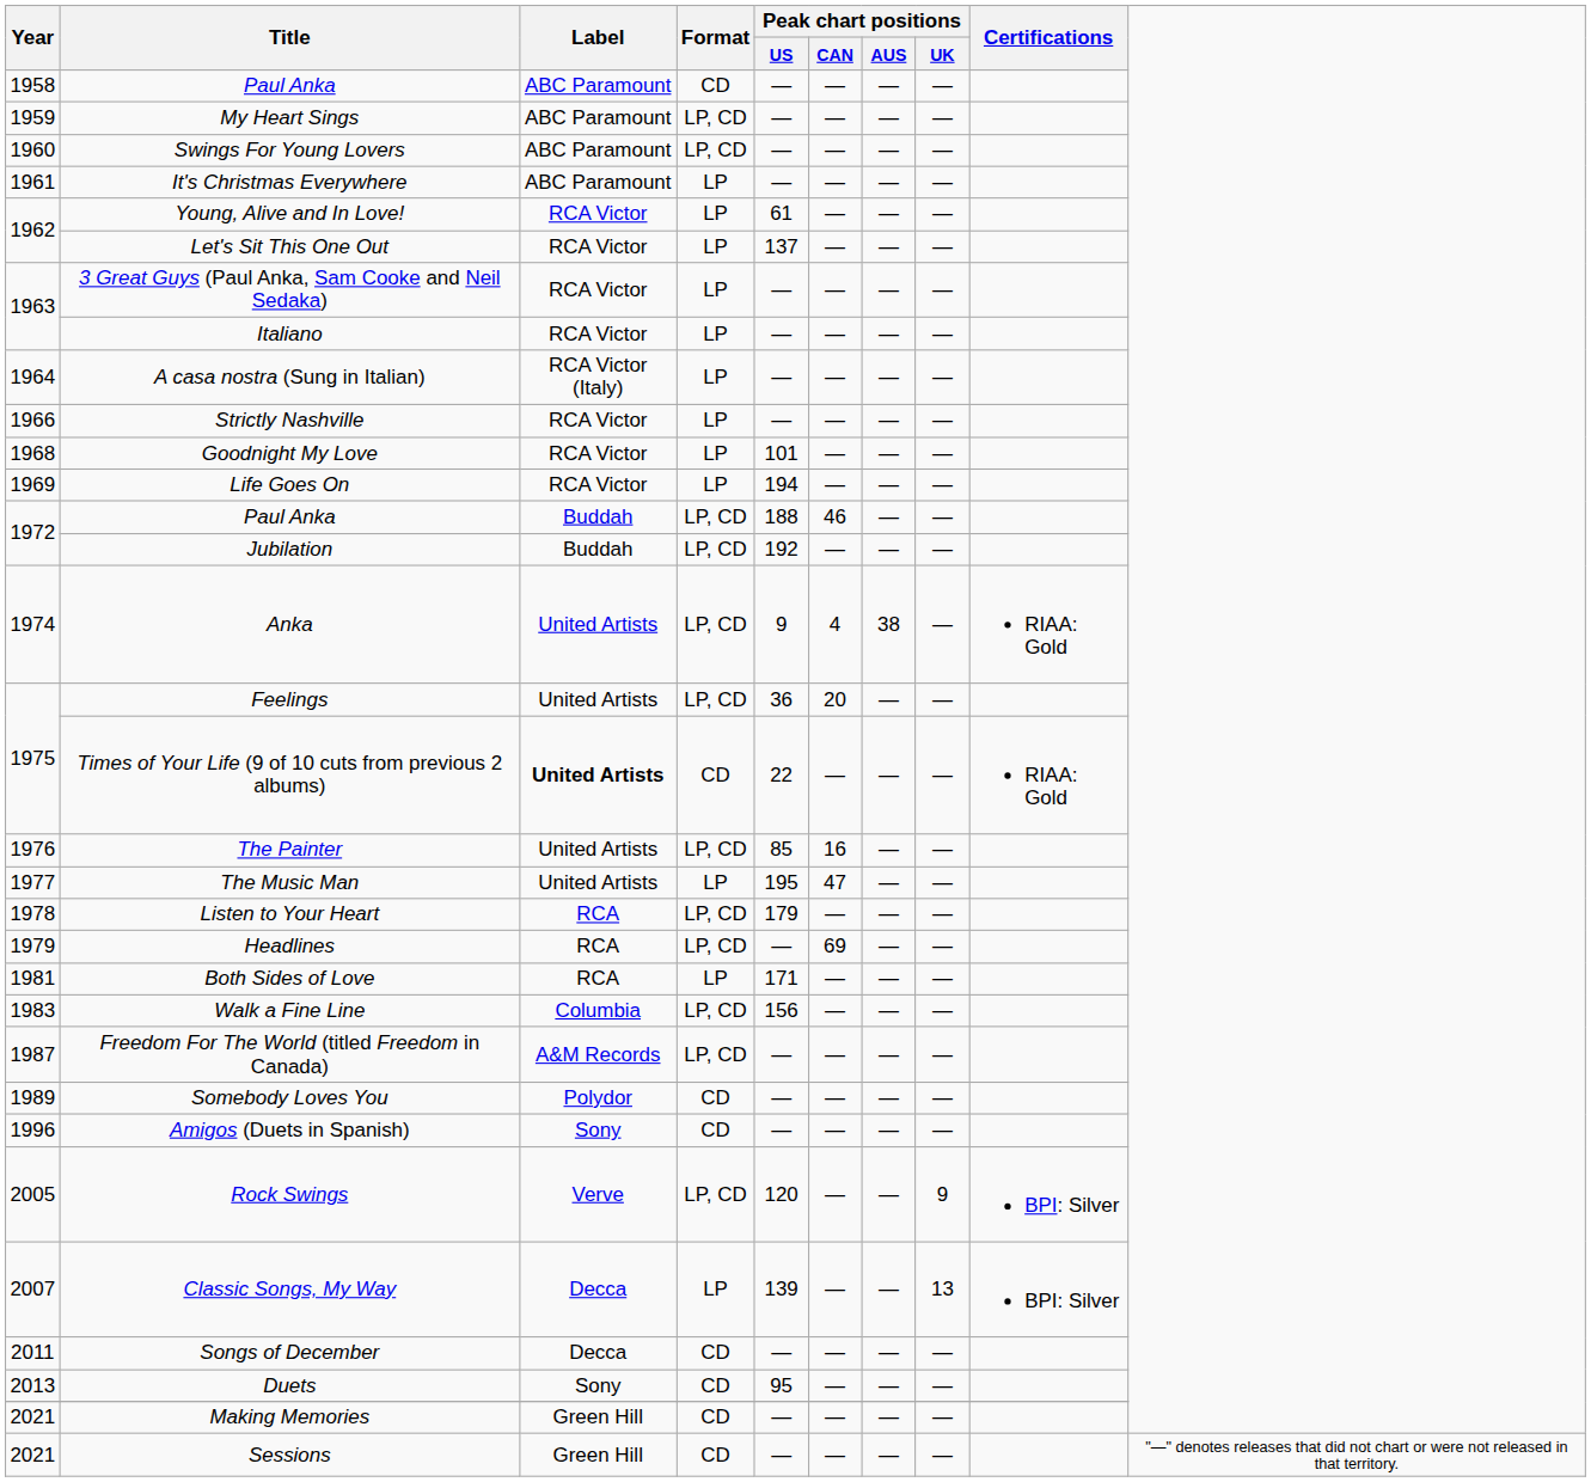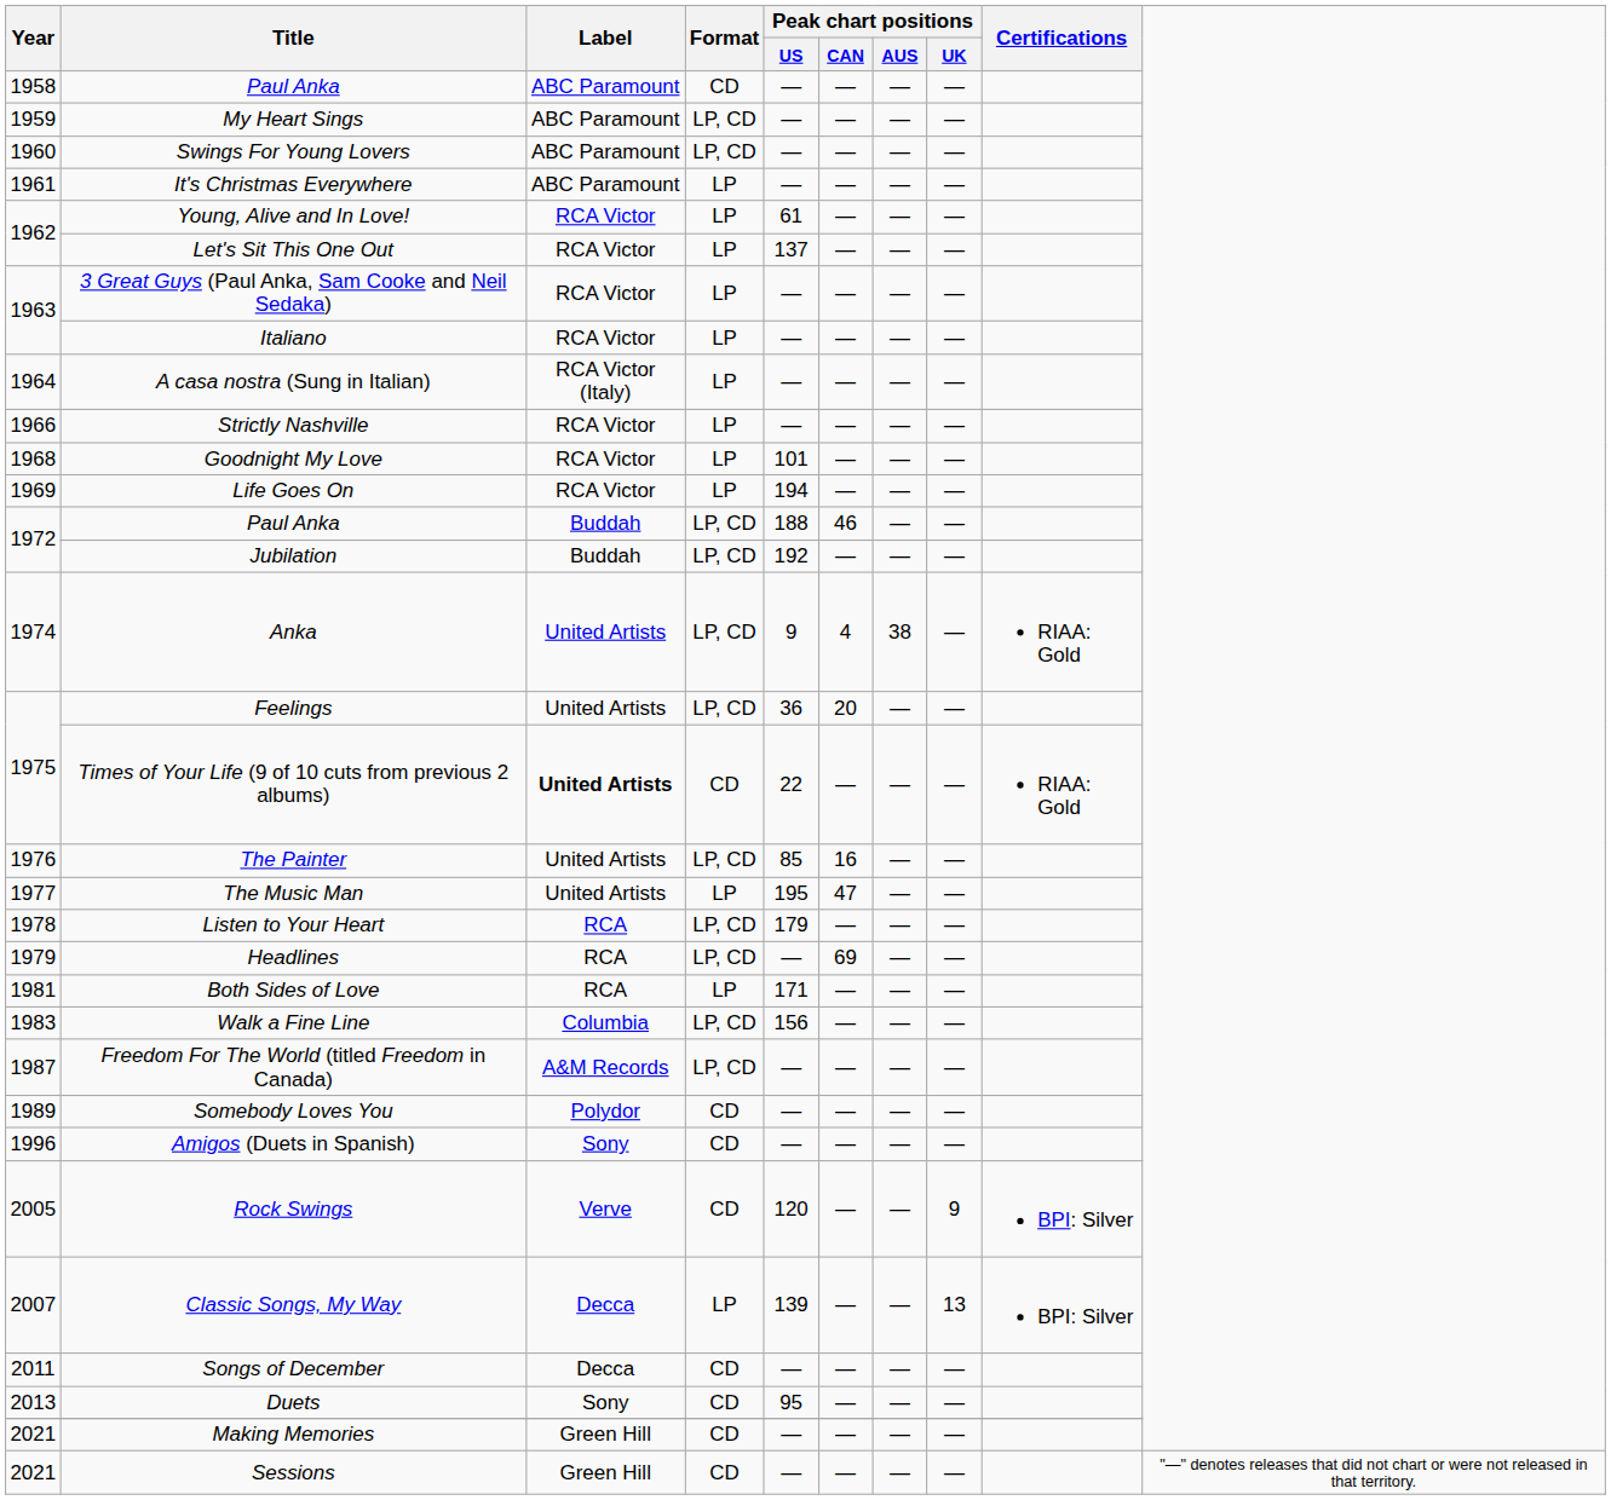 <table class="wikitable">
 <tr>
 <th scope="col" rowspan="2">Year</th>
 <th scope="col" rowspan="2">Title</th>
 <th scope="col" rowspan="2">Label</th>
 <th scope="col" rowspan="2">Format</th>
 <th scope="col" colspan="4">Peak chart positions</th>
 <th scope="col" rowspan="2"><a href='#'>Certifications</a></th>
 </tr>
 <tr>
 <th style="width:35px;"><small><a href='#'>US</a></small><br></th>
 <th style="width:35px;"><small><a href='#'>CAN</a></small><br></th>
 <th style="width:35px;"><small><a href='#'>AUS</a></small><br></th>
 <th style="width:35px;"><small><a href='#'>UK</a></small><br></th>
 </tr>
 <tr style="text-align:center;">
 <td>1958</td>
 <td><em><a href='#'>Paul Anka</a></em></td>
 <td><a href='#'>ABC Paramount</a></td>
 <td>CD</td>
 <td>—</td>
 <td>—</td>
 <td>—</td>
 <td>—</td>
 <td></td>
 </tr>
 <tr style="text-align:center;">
 <td>1959</td>
 <td><em>My Heart Sings</em></td>
 <td>ABC Paramount</td>
 <td>LP, CD</td>
 <td>—</td>
 <td>—</td>
 <td>—</td>
 <td>—</td>
 <td></td>
 </tr>
 <tr style="text-align:center;">
 <td>1960</td>
 <td><em>Swings For Young Lovers</em></td>
 <td>ABC Paramount</td>
 <td>LP, CD</td>
 <td>—</td>
 <td>—</td>
 <td>—</td>
 <td>—</td>
 <td></td>
 </tr>
 <tr style="text-align:center;">
 <td>1961</td>
 <td><em>It's Christmas Everywhere</em></td>
 <td>ABC Paramount</td>
 <td>LP</td>
 <td>—</td>
 <td>—</td>
 <td>—</td>
 <td>—</td>
 <td></td>
 </tr>
 <tr style="text-align:center;">
 <td rowspan="2">1962</td>
 <td><em>Young, Alive and In Love!</em></td>
 <td><a href='#'>RCA Victor</a></td>
 <td>LP</td>
 <td>61</td>
 <td>—</td>
 <td>—</td>
 <td>—</td>
 <td></td>
 </tr>
 <tr style="text-align:center;">
 <td><em>Let's Sit This One Out</em></td>
 <td>RCA Victor</td>
 <td>LP</td>
 <td>137</td>
 <td>—</td>
 <td>—</td>
 <td>—</td>
 <td></td>
 </tr>
 <tr style="text-align:center;">
 <td rowspan="2">1963</td>
 <td><em><a href='#'>3 Great Guys</a></em> (Paul Anka, <a href='#'>Sam Cooke</a> and <a href='#'>Neil Sedaka</a>)</td>
 <td>RCA Victor</td>
 <td>LP</td>
 <td>—</td>
 <td>—</td>
 <td>—</td>
 <td>—</td>
 <td></td>
 </tr>
 <tr style="text-align:center;">
 <td><em>Italiano</em></td>
 <td>RCA Victor</td>
 <td>LP</td>
 <td>—</td>
 <td>—</td>
 <td>—</td>
 <td>—</td>
 <td></td>
 </tr>
 <tr style="text-align:center;">
 <td>1964</td>
 <td><em>A casa nostra</em> (Sung in Italian)</td>
 <td>RCA Victor (Italy)</td>
 <td>LP</td>
 <td>—</td>
 <td>—</td>
 <td>—</td>
 <td>—</td>
 <td></td>
 </tr>
 <tr style="text-align:center;">
 <td>1966</td>
 <td><em>Strictly Nashville</em></td>
 <td>RCA Victor</td>
 <td>LP</td>
 <td>—</td>
 <td>—</td>
 <td>—</td>
 <td>—</td>
 <td></td>
 </tr>
 <tr style="text-align:center;">
 <td>1968</td>
 <td><em>Goodnight My Love</em></td>
 <td>RCA Victor</td>
 <td>LP</td>
 <td>101</td>
 <td>—</td>
 <td>—</td>
 <td>—</td>
 <td></td>
 </tr>
 <tr style="text-align:center;">
 <td>1969</td>
 <td><em>Life Goes On</em></td>
 <td>RCA Victor</td>
 <td>LP</td>
 <td>194</td>
 <td>—</td>
 <td>—</td>
 <td>—</td>
 <td></td>
 </tr>
 <tr style="text-align:center;">
 <td rowspan="2">1972</td>
 <td><em>Paul Anka</em></td>
 <td><a href='#'>Buddah</a></td>
 <td>LP, CD</td>
 <td>188</td>
 <td>46</td>
 <td>—</td>
 <td>—</td>
 <td></td>
 </tr>
 <tr style="text-align:center;">
 <td><em>Jubilation</em></td>
 <td>Buddah</td>
 <td>LP, CD</td>
 <td>192</td>
 <td>—</td>
 <td>—</td>
 <td>—</td>
 <td></td>
 </tr>
 <tr style="text-align:center;">
 <td>1974</td>
 <td><em>Anka</em></td>
 <td><a href='#'>United Artists</a></td>
 <td>LP, CD</td>
 <td>9</td>
 <td>4</td>
 <td>38</td>
 <td>—</td>
 <td align=left><br><ul><li>RIAA: Gold</li></ul></td>
 </tr>
 <tr style="text-align:center;">
 <td rowspan="2">1975</td>
 <td><em>Feelings</em></td>
 <td>United Artists</td>
 <td>LP, CD</td>
 <td>36</td>
 <td>20</td>
 <td>—</td>
 <td>—</td>
 <td></td>
 </tr>
 <tr style="text-align:center;">
 <td><em>Times of Your Life</em> (9 of 10 cuts from previous 2 albums)</td>
 <td><strong>United Artists</strong></td>
 <td>CD</td>
 <td>22</td>
 <td>—</td>
 <td>—</td>
 <td>—</td>
 <td align=left><br><ul><li>RIAA: Gold</li></ul></td>
 </tr>
 <tr style="text-align:center;">
 <td>1976</td>
 <td><em><a href='#'>The Painter</a></em></td>
 <td>United Artists</td>
 <td>LP, CD</td>
 <td>85</td>
 <td>16</td>
 <td>—</td>
 <td>—</td>
 <td></td>
 </tr>
 <tr style="text-align:center;">
 <td>1977</td>
 <td><em>The Music Man</em></td>
 <td>United Artists</td>
 <td>LP</td>
 <td>195</td>
 <td>47</td>
 <td>—</td>
 <td>—</td>
 <td></td>
 </tr>
 <tr style="text-align:center;">
 <td>1978</td>
 <td><em>Listen to Your Heart</em></td>
 <td><a href='#'>RCA</a></td>
 <td>LP, CD</td>
 <td>179</td>
 <td>—</td>
 <td>—</td>
 <td>—</td>
 <td></td>
 </tr>
 <tr style="text-align:center;">
 <td>1979</td>
 <td><em>Headlines</em></td>
 <td>RCA</td>
 <td>LP, CD</td>
 <td>—</td>
 <td>69</td>
 <td>—</td>
 <td>—</td>
 <td></td>
 </tr>
 <tr style="text-align:center;">
 <td>1981</td>
 <td><em>Both Sides of Love</em></td>
 <td>RCA</td>
 <td>LP</td>
 <td>171</td>
 <td>—</td>
 <td>—</td>
 <td>—</td>
 <td></td>
 </tr>
 <tr style="text-align:center;">
 <td>1983</td>
 <td><em>Walk a Fine Line</em></td>
 <td><a href='#'>Columbia</a></td>
 <td>LP, CD</td>
 <td>156</td>
 <td>—</td>
 <td>—</td>
 <td>—</td>
 <td></td>
 </tr>
 <tr style="text-align:center;">
 <td>1987</td>
 <td><em>Freedom For The World</em> (titled <em>Freedom</em> in Canada)</td>
 <td><a href='#'>A&M Records</a></td>
 <td>LP, CD</td>
 <td>—</td>
 <td>—</td>
 <td>—</td>
 <td>—</td>
 <td></td>
 </tr>
 <tr style="text-align:center;">
 <td>1989</td>
 <td><em>Somebody Loves You</em></td>
 <td><a href='#'>Polydor</a></td>
 <td>CD</td>
 <td>—</td>
 <td>—</td>
 <td>—</td>
 <td>—</td>
 <td></td>
 </tr>
 <tr>
 <td style="text-align:center;">1996</td>
 <td style="text-align:center;"><em><a href='#'>Amigos</a></em> (Duets in Spanish)</td>
 <td style="text-align:center;"><a href='#'>Sony</a></td>
 <td style="text-align:center;">CD</td>
 <td style="text-align:center;">—</td>
 <td style="text-align:center;">—</td>
 <td style="text-align:center;">—</td>
 <td style="text-align:center;">—</td>
 <td style="text-align:center;"></td>
 </tr>
 <tr style="text-align:center;">
 <td>2005</td>
 <td><em><a href='#'>Rock Swings</a></em></td>
 <td><a href='#'>Verve</a></td>
-<td>LP, CD</td>
+<td>CD</td>
 <td>120</td>
 <td>—</td>
 <td>—</td>
 <td>9</td>
 <td align=left><br><ul><li><a href='#'>BPI</a>: Silver</li></ul></td>
 </tr>
 <tr style="text-align:center;">
 <td>2007</td>
 <td><em><a href='#'>Classic Songs, My Way</a></em></td>
 <td><a href='#'>Decca</a></td>
 <td>LP</td>
 <td>139</td>
 <td>—</td>
 <td>—</td>
 <td>13</td>
 <td align=left><br><ul><li>BPI: Silver</li></ul></td>
 </tr>
 <tr style="text-align:center;">
 <td>2011</td>
 <td><em>Songs of December</em></td>
 <td>Decca</td>
 <td>CD</td>
 <td>—</td>
 <td>—</td>
 <td>—</td>
 <td>—</td>
 <td></td>
 </tr>
 <tr style="text-align:center;">
 <td>2013</td>
 <td><em>Duets</em></td>
 <td>Sony</td>
 <td>CD</td>
 <td>95</td>
 <td>—</td>
 <td>—</td>
 <td>—</td>
 <td></td>
 </tr>
 <tr>
 </tr>
 <tr style="text-align:center;">
 <td>2021</td>
 <td><em>Making Memories</em></td>
 <td>Green Hill</td>
 <td>CD</td>
 <td>—</td>
 <td>—</td>
 <td>—</td>
 <td>—</td>
 <td></td>
 </tr>
 <tr style="text-align:center;">
 <td>2021</td>
 <td><em>Sessions</em></td>
 <td>Green Hill</td>
 <td>CD</td>
 <td>—</td>
 <td>—</td>
 <td>—</td>
 <td>—</td>
 <td></td>
 <td colspan="9" style="text-align:center; font-size:9pt;">"—" denotes releases that did not chart or were not released in that territory.</td>
 </tr>
 </table>
